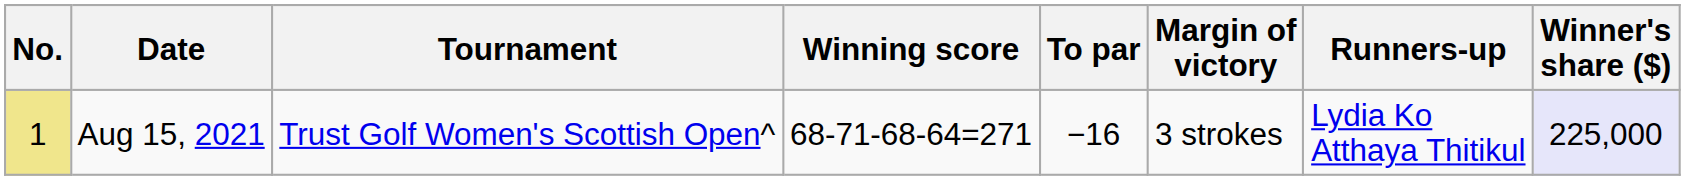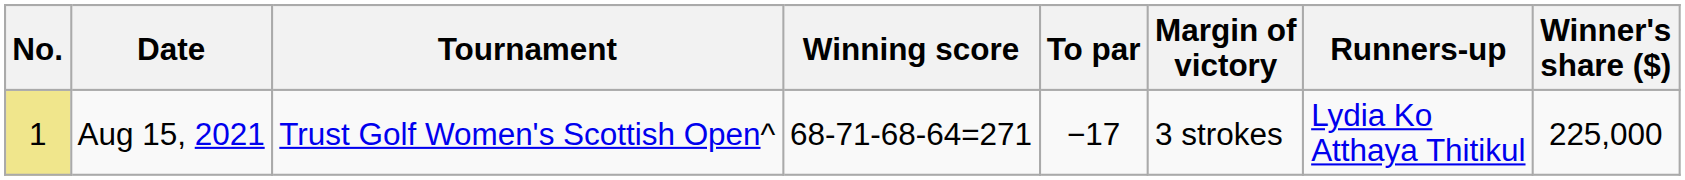 <table class="wikitable" style="font-size:95%;">
 <tr>
 <th>No.</th>
 <th>Date</th>
 <th>Tournament</th>
 <th>Winning score</th>
 <th>To par</th>
 <th>Margin of<br>victory</th>
 <th>Runners-up</th>
 <th>Winner's<br>share ($)</th>
 </tr>
 <tr>
 <td align=center style="background: khaki;">1</td>
 <td align=right>Aug 15, <a href='#'>2021</a></td>
 <td><a href='#'>Trust Golf Women's Scottish Open</a>^</td>
 <td align=right>68-71-68-64=271</td>
-<td align=center>−16</td>
+<td align=center>−17</td>
 <td>3 strokes</td>
 <td> <a href='#'>Lydia Ko</a><br> <a href='#'>Atthaya Thitikul</a></td>
-<td align=center style="background: lavender;">225,000</td>
+<td align=center>225,000</td>
 </tr>
 </table>
